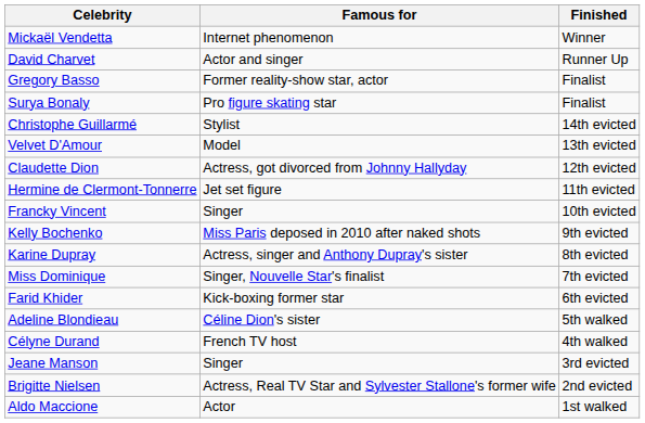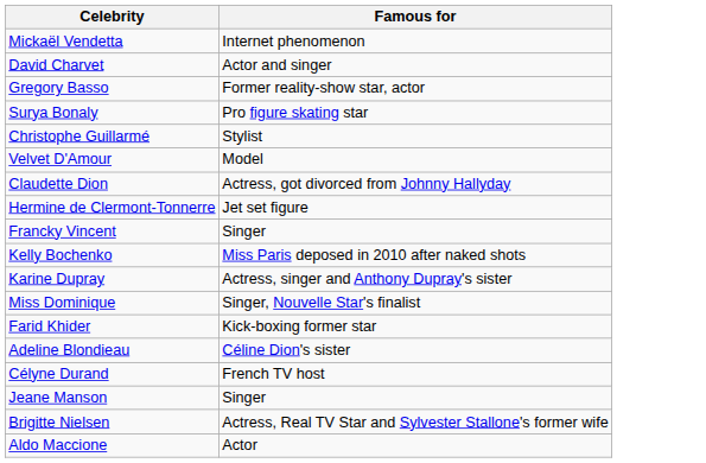 <table class=wikitable>
 <tr>
 <th>Celebrity</th>
 <th>Famous for</th>
-<th>Finished</th>
 </tr>
 <tr>
 <td><a href='#'>Mickaël Vendetta</a></td>
 <td>Internet phenomenon</td>
-<td>Winner</td>
 </tr>
 <tr>
 <td><a href='#'>David Charvet</a></td>
 <td>Actor and singer</td>
-<td>Runner Up</td>
 </tr>
 <tr>
 <td><a href='#'>Gregory Basso</a></td>
 <td>Former reality-show star, actor</td>
-<td>Finalist</td>
 </tr>
 <tr>
 <td><a href='#'>Surya Bonaly</a></td>
 <td>Pro <a href='#'>figure skating</a> star</td>
-<td>Finalist</td>
 </tr>
 <tr>
 <td><a href='#'>Christophe Guillarmé</a></td>
 <td>Stylist</td>
-<td>14th evicted</td>
 </tr>
 <tr>
 <td><a href='#'>Velvet D'Amour</a></td>
 <td>Model</td>
-<td>13th evicted</td>
 </tr>
 <tr>
 <td><a href='#'>Claudette Dion</a></td>
 <td>Actress, got divorced from <a href='#'>Johnny Hallyday</a></td>
-<td>12th evicted</td>
 </tr>
 <tr>
 <td><a href='#'>Hermine de Clermont-Tonnerre</a></td>
 <td>Jet set figure</td>
-<td>11th evicted</td>
 </tr>
 <tr>
 <td><a href='#'>Francky Vincent</a></td>
 <td>Singer</td>
-<td>10th evicted</td>
 </tr>
 <tr>
 <td><a href='#'>Kelly Bochenko</a></td>
 <td><a href='#'>Miss Paris</a> deposed in 2010 after naked shots</td>
-<td>9th evicted</td>
 </tr>
 <tr>
 <td><a href='#'>Karine Dupray</a></td>
 <td>Actress, singer and <a href='#'>Anthony Dupray</a>'s sister</td>
-<td>8th evicted</td>
 </tr>
 <tr>
 <td><a href='#'>Miss Dominique</a></td>
 <td>Singer, <a href='#'>Nouvelle Star</a>'s finalist</td>
-<td>7th evicted</td>
 </tr>
 <tr>
 <td><a href='#'>Farid Khider</a></td>
 <td>Kick-boxing former star</td>
-<td>6th evicted</td>
 </tr>
 <tr>
 <td><a href='#'>Adeline Blondieau</a></td>
 <td><a href='#'>Céline Dion</a>'s sister</td>
-<td>5th walked</td>
 </tr>
 <tr>
 <td><a href='#'>Célyne Durand</a></td>
 <td>French TV host</td>
-<td>4th walked</td>
 </tr>
 <tr>
 <td><a href='#'>Jeane Manson</a></td>
 <td>Singer</td>
-<td>3rd evicted</td>
 </tr>
 <tr>
 <td><a href='#'>Brigitte Nielsen</a></td>
 <td>Actress, Real TV Star and <a href='#'>Sylvester Stallone</a>'s former wife</td>
-<td>2nd evicted</td>
 </tr>
 <tr>
 <td><a href='#'>Aldo Maccione</a></td>
 <td>Actor</td>
-<td>1st walked</td>
 </tr>
 </table>
